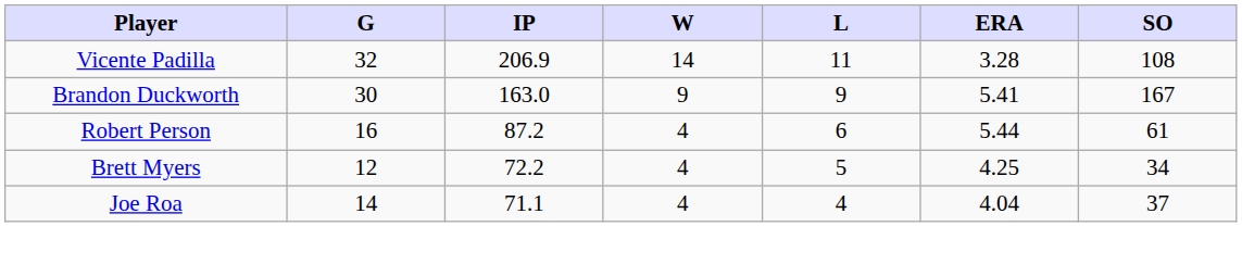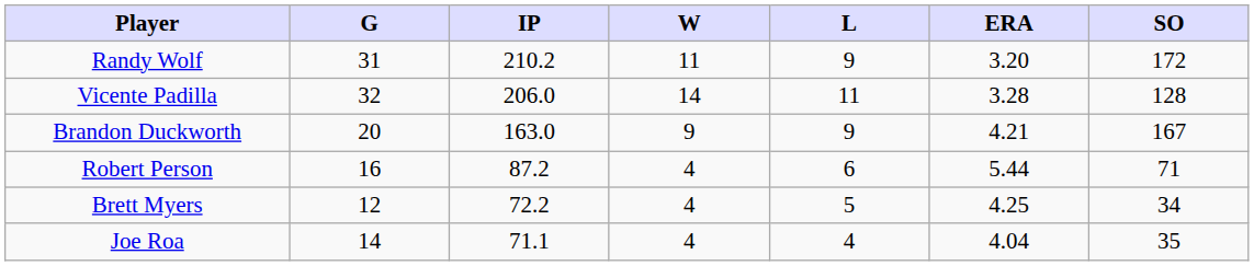 <table class="wikitable sortable">
 <tr>
 <th style="background:#ddf; width:16%;">Player</th>
 <th style="background:#ddf; width:9%;">G</th>
 <th style="background:#ddf; width:9%;">IP</th>
 <th style="background:#ddf; width:9%;">W</th>
 <th style="background:#ddf; width:9%;">L</th>
 <th style="background:#ddf; width:9%;">ERA</th>
 <th style="background:#ddf; width:9%;">SO</th>
 </tr>
 <tr align=center>
+<td><a href='#'>Randy Wolf</a></td>
+<td>31</td>
+<td>210.2</td>
+<td>11</td>
+<td>9</td>
+<td>3.20</td>
+<td>172</td>
+</tr>
+<tr align=center>
 <td><a href='#'>Vicente Padilla</a></td>
 <td>32</td>
-<td>206.9</td>
+<td>206.0</td>
 <td>14</td>
 <td>11</td>
 <td>3.28</td>
-<td>108</td>
+<td>128</td>
 </tr>
 <tr align=center>
 <td><a href='#'>Brandon Duckworth</a></td>
-<td>30</td>
+<td>20</td>
 <td>163.0</td>
 <td>9</td>
 <td>9</td>
-<td>5.41</td>
+<td>4.21</td>
 <td>167</td>
 </tr>
 <tr align=center>
 <td><a href='#'>Robert Person</a></td>
 <td>16</td>
 <td>87.2</td>
 <td>4</td>
 <td>6</td>
 <td>5.44</td>
-<td>61</td>
+<td>71</td>
 </tr>
 <tr align=center>
 <td><a href='#'>Brett Myers</a></td>
 <td>12</td>
 <td>72.2</td>
 <td>4</td>
 <td>5</td>
 <td>4.25</td>
 <td>34</td>
 </tr>
 <tr align=center>
 <td><a href='#'>Joe Roa</a></td>
 <td>14</td>
 <td>71.1</td>
 <td>4</td>
 <td>4</td>
 <td>4.04</td>
-<td>37</td>
+<td>35</td>
 </tr>
 </table>
